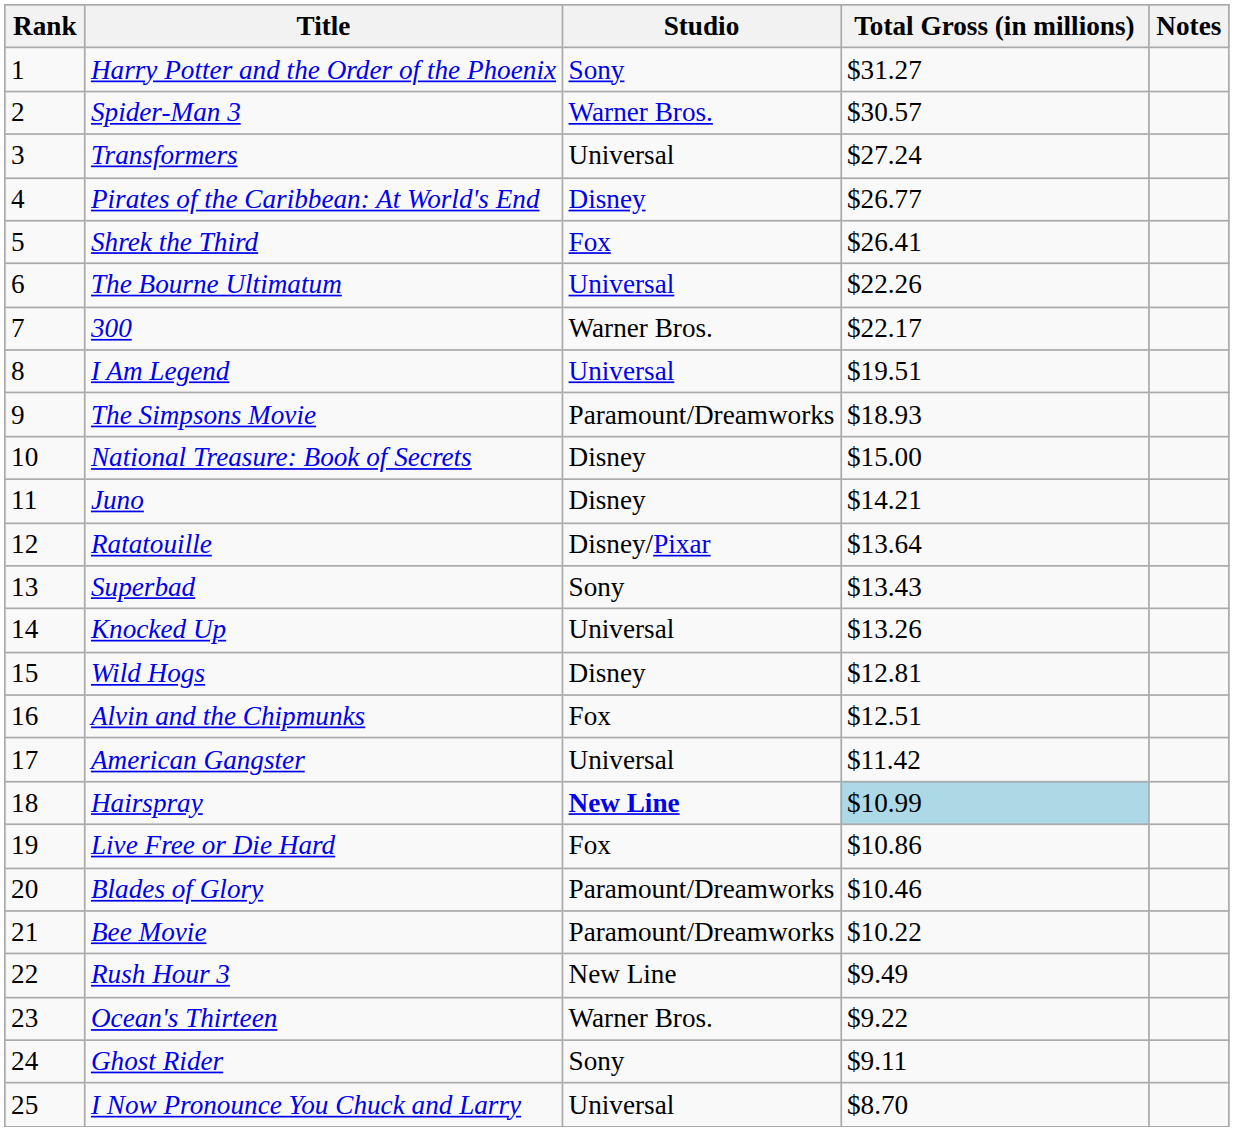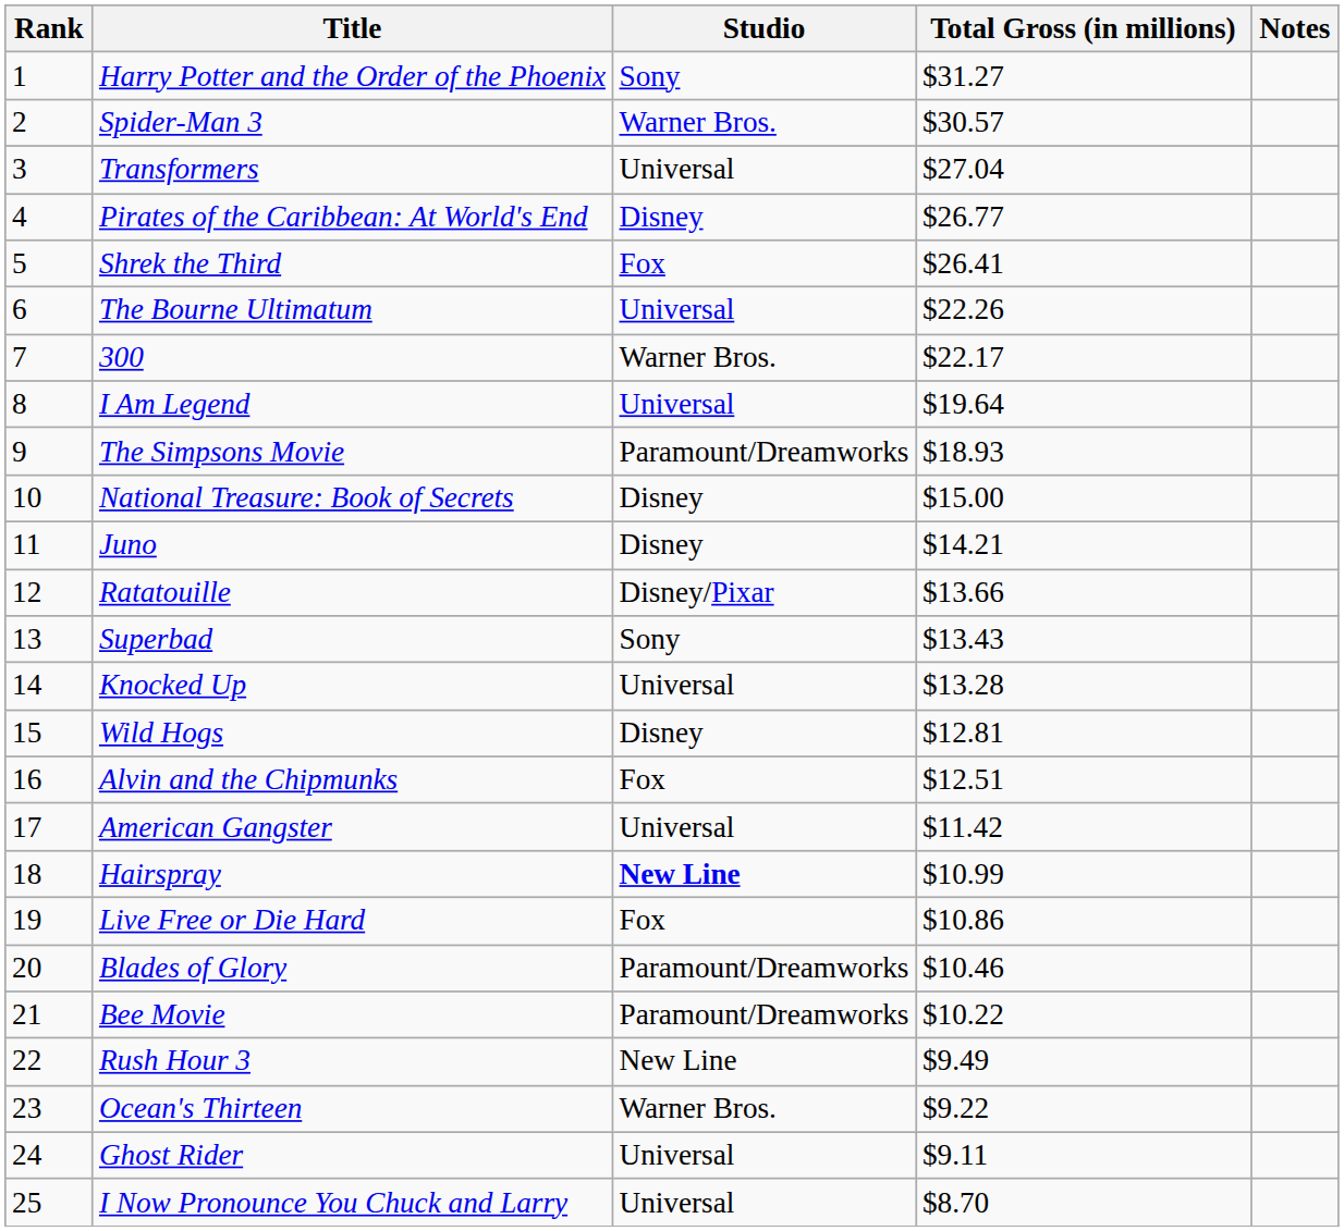 <table class="wikitable sortable">
 <tr>
 <th>Rank</th>
 <th width="39%">Title</th>
 <th style="width:150px">Studio</th>
 <th>Total Gross (in millions)</th>
 <th>Notes</th>
 </tr>
 <tr>
 <td>1</td>
 <td><em><a href='#'>Harry Potter and the Order of the Phoenix</a></em></td>
 <td><a href='#'>Sony</a></td>
 <td>$31.27</td>
 <td></td>
 </tr>
 <tr>
 <td>2</td>
 <td><em><a href='#'>Spider-Man 3</a></em></td>
 <td><a href='#'>Warner Bros.</a></td>
 <td>$30.57</td>
 <td></td>
 </tr>
 <tr>
 <td>3</td>
 <td><em><a href='#'>Transformers</a></em></td>
 <td>Universal</td>
-<td>$27.24</td>
+<td>$27.04</td>
 <td></td>
 </tr>
 <tr>
 <td>4</td>
 <td><em><a href='#'>Pirates of the Caribbean: At World's End</a></em></td>
 <td><a href='#'>Disney</a></td>
 <td>$26.77</td>
 <td></td>
 </tr>
 <tr>
 <td>5</td>
 <td><em><a href='#'>Shrek the Third</a></em></td>
 <td><a href='#'>Fox</a></td>
 <td>$26.41</td>
 <td></td>
 </tr>
 <tr>
 <td>6</td>
 <td><em><a href='#'>The Bourne Ultimatum</a></em></td>
 <td><a href='#'>Universal</a></td>
 <td>$22.26</td>
 <td></td>
 </tr>
 <tr>
 <td>7</td>
 <td><em><a href='#'>300</a></em></td>
 <td>Warner Bros.</td>
 <td>$22.17</td>
 <td></td>
 </tr>
 <tr>
 <td>8</td>
 <td><em><a href='#'>I Am Legend</a></em></td>
 <td><a href='#'>Universal</a></td>
-<td>$19.51</td>
+<td>$19.64</td>
 <td></td>
 </tr>
 <tr>
 <td>9</td>
 <td><em><a href='#'>The Simpsons Movie</a></em></td>
 <td>Paramount/Dreamworks</td>
 <td>$18.93</td>
 <td></td>
 </tr>
 <tr>
 <td>10</td>
 <td><em><a href='#'>National Treasure: Book of Secrets</a></em></td>
 <td>Disney</td>
 <td>$15.00</td>
 <td></td>
 </tr>
 <tr>
 <td>11</td>
 <td><em><a href='#'>Juno</a></em></td>
 <td>Disney</td>
 <td>$14.21</td>
 <td></td>
 </tr>
 <tr>
 <td>12</td>
 <td><em><a href='#'>Ratatouille</a></em></td>
 <td>Disney/<a href='#'>Pixar</a></td>
-<td>$13.64</td>
+<td>$13.66</td>
 <td></td>
 </tr>
 <tr>
 <td>13</td>
 <td><em><a href='#'>Superbad</a></em></td>
 <td>Sony</td>
 <td>$13.43</td>
 <td></td>
 </tr>
 <tr>
 <td>14</td>
 <td><em><a href='#'>Knocked Up</a></em></td>
 <td>Universal</td>
-<td>$13.26</td>
+<td>$13.28</td>
 <td></td>
 </tr>
 <tr>
 <td>15</td>
 <td><em><a href='#'>Wild Hogs</a></em></td>
 <td>Disney</td>
 <td>$12.81</td>
 <td></td>
 </tr>
 <tr>
 <td>16</td>
 <td><em><a href='#'>Alvin and the Chipmunks</a></em></td>
 <td>Fox</td>
 <td>$12.51</td>
 <td></td>
 </tr>
 <tr>
 <td>17</td>
 <td><em><a href='#'>American Gangster</a></em></td>
 <td>Universal</td>
 <td>$11.42</td>
 <td></td>
 </tr>
 <tr>
 <td>18</td>
 <td><em><a href='#'>Hairspray</a></em></td>
 <td><strong><a href='#'>New Line</a></strong></td>
-<td style="background: lightblue;">$10.99</td>
+<td>$10.99</td>
 <td></td>
 </tr>
 <tr>
 <td>19</td>
 <td><em><a href='#'>Live Free or Die Hard</a></em></td>
 <td>Fox</td>
 <td>$10.86</td>
 <td></td>
 </tr>
 <tr>
 <td>20</td>
 <td><em><a href='#'>Blades of Glory</a></em></td>
 <td>Paramount/Dreamworks</td>
 <td>$10.46</td>
 <td></td>
 </tr>
 <tr>
 <td>21</td>
 <td><em><a href='#'>Bee Movie</a></em></td>
 <td>Paramount/Dreamworks</td>
 <td>$10.22</td>
 <td></td>
 </tr>
 <tr>
 <td>22</td>
 <td><em><a href='#'>Rush Hour 3</a></em></td>
 <td>New Line</td>
 <td>$9.49</td>
 <td></td>
 </tr>
 <tr>
 <td>23</td>
 <td><em><a href='#'>Ocean's Thirteen</a></em></td>
 <td>Warner Bros.</td>
 <td>$9.22</td>
 <td></td>
 </tr>
 <tr>
 <td>24</td>
 <td><em><a href='#'>Ghost Rider</a></em></td>
-<td>Sony</td>
+<td>Universal</td>
 <td>$9.11</td>
 <td></td>
 </tr>
 <tr>
 <td>25</td>
 <td><em><a href='#'>I Now Pronounce You Chuck and Larry</a></em></td>
 <td>Universal</td>
 <td>$8.70</td>
 <td></td>
 </tr>
 <tr>
 </tr>
 </table>
